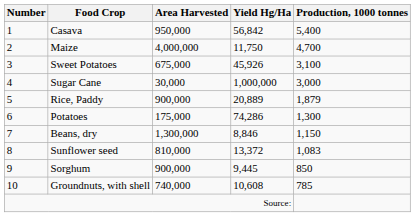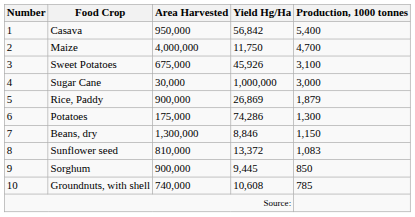 <table class="wikitable">
 <tr>
 <th>Number</th>
 <th>Food Crop</th>
 <th>Area Harvested</th>
 <th>Yield Hg/Ha</th>
 <th>Production, 1000 tonnes</th>
 </tr>
 <tr>
 <td>1</td>
 <td>Casava</td>
 <td>950,000</td>
 <td>56,842</td>
 <td>5,400</td>
 </tr>
 <tr>
 <td>2</td>
 <td>Maize</td>
 <td>4,000,000</td>
 <td>11,750</td>
 <td>4,700</td>
 </tr>
 <tr>
 <td>3</td>
 <td>Sweet Potatoes</td>
 <td>675,000</td>
 <td>45,926</td>
 <td>3,100</td>
 </tr>
 <tr>
 <td>4</td>
 <td>Sugar Cane</td>
 <td>30,000</td>
 <td>1,000,000</td>
 <td>3,000</td>
 </tr>
 <tr>
 <td>5</td>
 <td>Rice, Paddy</td>
 <td>900,000</td>
-<td>20,889</td>
+<td>26,869</td>
 <td>1,879</td>
 </tr>
 <tr>
 <td>6</td>
 <td>Potatoes</td>
 <td>175,000</td>
 <td>74,286</td>
 <td>1,300</td>
 </tr>
 <tr>
 <td>7</td>
 <td>Beans, dry</td>
 <td>1,300,000</td>
 <td>8,846</td>
 <td>1,150</td>
 </tr>
 <tr>
 <td>8</td>
 <td>Sunflower seed</td>
 <td>810,000</td>
 <td>13,372</td>
 <td>1,083</td>
 </tr>
 <tr>
 <td>9</td>
 <td>Sorghum</td>
 <td>900,000</td>
 <td>9,445</td>
 <td>850</td>
 </tr>
 <tr>
 <td>10</td>
 <td>Groundnuts, with shell</td>
 <td>740,000</td>
 <td>10,608</td>
 <td>785</td>
 </tr>
 <tr>
 <td colspan="4" align ="right"><small>Source:  </small></td>
 </tr>
 </table>
